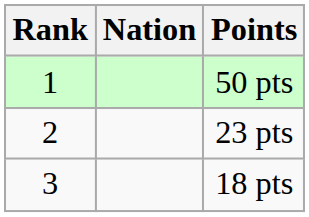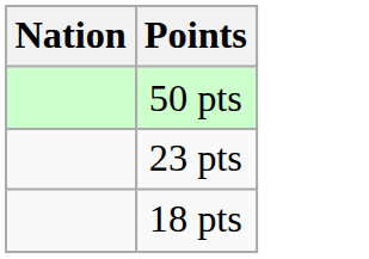 <table class="wikitable sortable" style="text-align:center">
 <tr>
-<th>Rank</th>
 <th>Nation</th>
 <th>Points</th>
 </tr>
 <tr style="background-color:#ccffcc">
-<td>1</td>
 <td align=left></td>
 <td>50 pts</td>
 </tr>
 <tr>
-<td>2</td>
 <td align=left></td>
 <td>23 pts</td>
 </tr>
 <tr>
-<td>3</td>
 <td align=left></td>
 <td>18 pts</td>
 </tr>
 </table>
